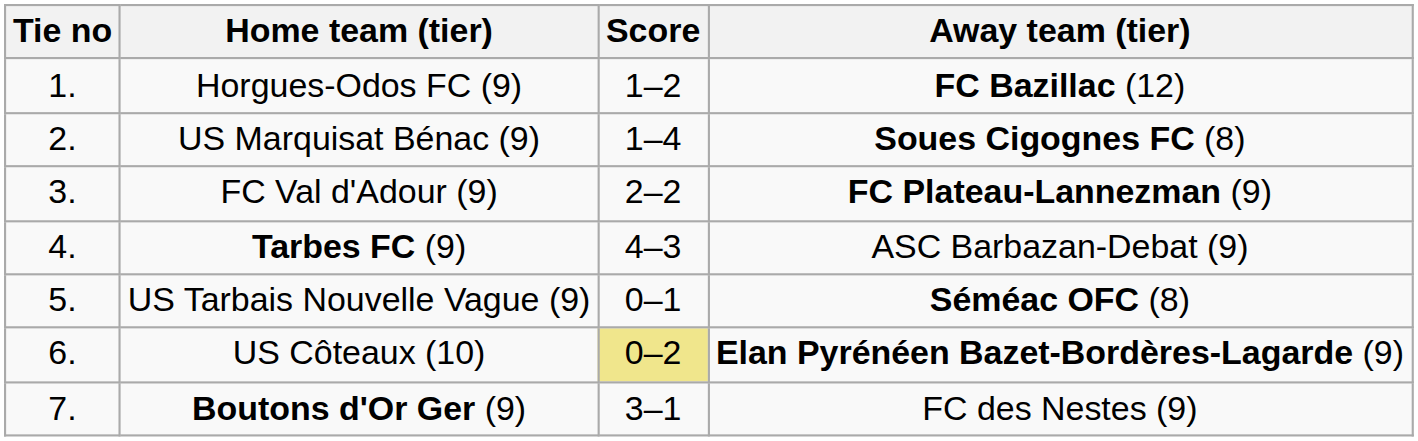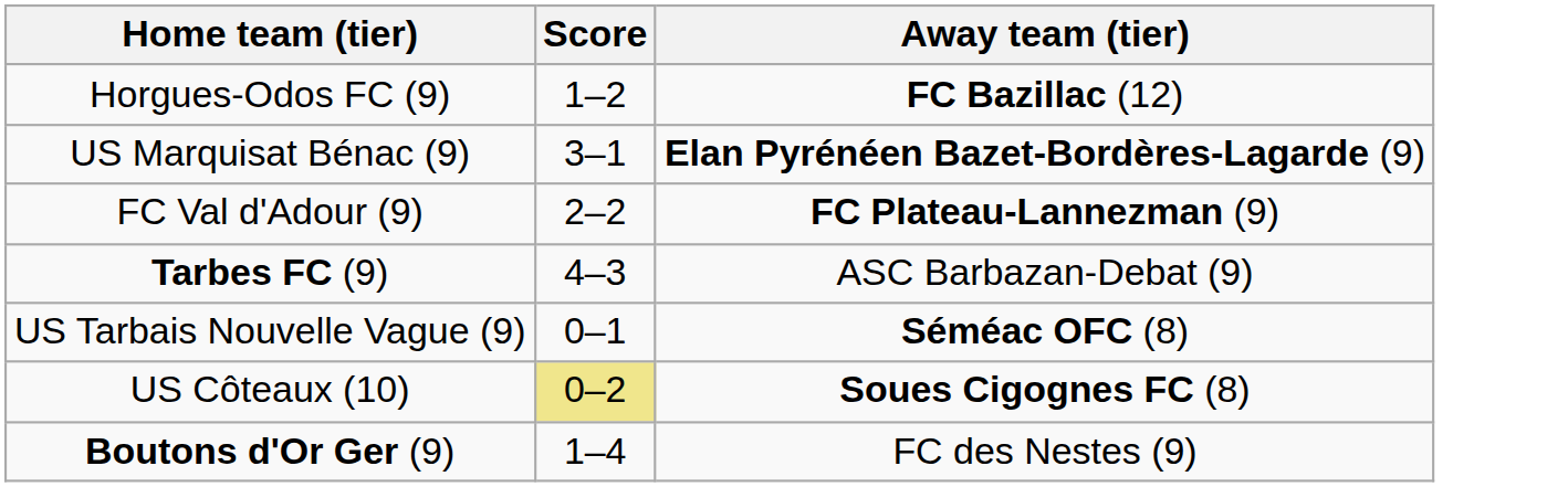 <table class="wikitable" style="text-align: center">
 <tr>
-<th>Tie no</th>
 <th>Home team (tier)</th>
 <th>Score</th>
 <th>Away team (tier)</th>
 </tr>
 <tr>
-<td>1.</td>
 <td>Horgues-Odos FC (9)</td>
 <td>1–2 </td>
 <td><strong>FC Bazillac</strong> (12)</td>
 </tr>
 <tr>
-<td>2.</td>
 <td>US Marquisat Bénac (9)</td>
-<td>1–4</td>
-<td><strong>Soues Cigognes FC</strong> (8)</td>
+<td>3–1</td>
+<td><strong>Elan Pyrénéen Bazet-Bordères-Lagarde</strong> (9)</td>
 </tr>
 <tr>
-<td>3.</td>
 <td>FC Val d'Adour (9)</td>
 <td>2–2 </td>
 <td><strong>FC Plateau-Lannezman</strong> (9)</td>
 </tr>
 <tr>
-<td>4.</td>
 <td><strong>Tarbes FC</strong> (9)</td>
 <td>4–3</td>
 <td>ASC Barbazan-Debat (9)</td>
 </tr>
 <tr>
-<td>5.</td>
 <td>US Tarbais Nouvelle Vague (9)</td>
 <td>0–1 </td>
 <td><strong>Séméac OFC</strong> (8)</td>
 </tr>
 <tr>
-<td>6.</td>
 <td>US Côteaux (10)</td>
 <td style="background: khaki;">0–2</td>
-<td><strong>Elan Pyrénéen Bazet-Bordères-Lagarde</strong> (9)</td>
+<td><strong>Soues Cigognes FC</strong> (8)</td>
 </tr>
 <tr>
-<td>7.</td>
 <td><strong>Boutons d'Or Ger</strong> (9)</td>
-<td>3–1</td>
+<td>1–4</td>
 <td>FC des Nestes (9)</td>
 </tr>
 </table>
